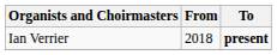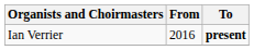 <table class="wikitable">
 <tr>
 <th>Organists and Choirmasters</th>
 <th>From</th>
 <th>To</th>
 </tr>
 <tr>
 <td>Ian Verrier</td>
-<td>2018</td>
+<td>2016</td>
 <td><strong>present</strong></td>
 </tr>
 <tr>
 </tr>
 </table>
